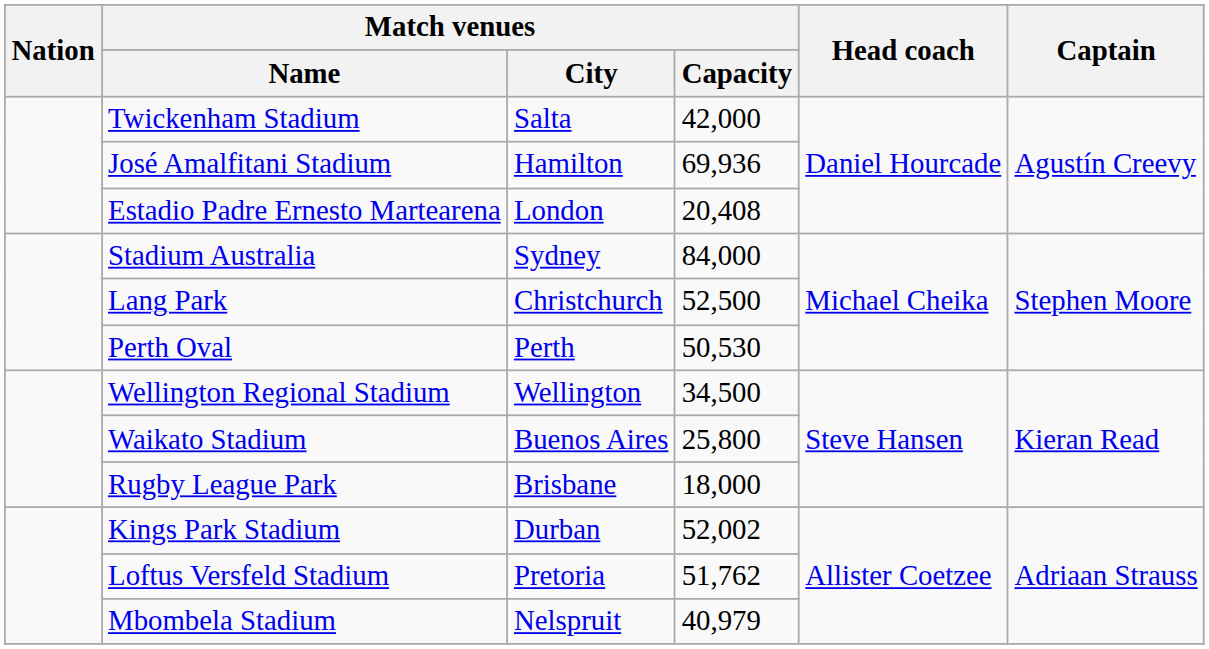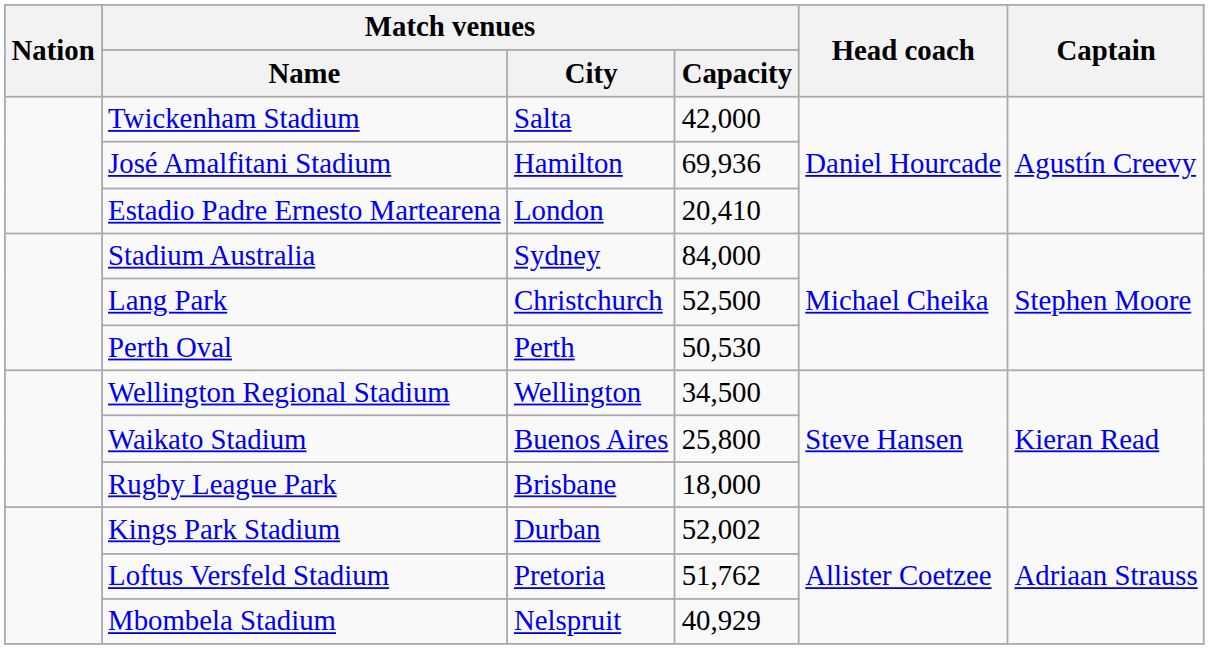 <table class="wikitable">
 <tr>
 <th rowspan="2">Nation</th>
 <th colspan="3">Match venues</th>
 <th rowspan="2">Head coach</th>
 <th rowspan="2">Captain</th>
 </tr>
 <tr>
 <th>Name</th>
 <th>City</th>
 <th>Capacity</th>
 </tr>
 <tr>
 <td rowspan="3"></td>
 <td><a href='#'>Twickenham Stadium</a></td>
 <td><a href='#'>Salta</a></td>
 <td>42,000</td>
 <td rowspan="3"> <a href='#'>Daniel Hourcade</a></td>
 <td rowspan="3"><a href='#'>Agustín Creevy</a></td>
 </tr>
 <tr>
 <td><a href='#'>José Amalfitani Stadium</a></td>
 <td><a href='#'>Hamilton</a></td>
 <td>69,936</td>
 </tr>
 <tr>
 <td><a href='#'>Estadio Padre Ernesto Martearena</a></td>
 <td><a href='#'>London</a></td>
-<td>20,408</td>
+<td>20,410</td>
 </tr>
 <tr>
 <td rowspan="3"></td>
 <td><a href='#'>Stadium Australia</a></td>
 <td><a href='#'>Sydney</a></td>
 <td>84,000</td>
 <td rowspan="3"> <a href='#'>Michael Cheika</a></td>
 <td rowspan="3"><a href='#'>Stephen Moore</a></td>
 </tr>
 <tr>
 <td><a href='#'>Lang Park</a></td>
 <td><a href='#'>Christchurch</a></td>
 <td>52,500</td>
 </tr>
 <tr>
 <td><a href='#'>Perth Oval</a></td>
 <td><a href='#'>Perth</a></td>
 <td>50,530</td>
 </tr>
 <tr>
 <td rowspan="3"></td>
 <td><a href='#'>Wellington Regional Stadium</a></td>
 <td><a href='#'>Wellington</a></td>
 <td>34,500</td>
 <td rowspan="3"> <a href='#'>Steve Hansen</a></td>
 <td rowspan="3"><a href='#'>Kieran Read</a></td>
 </tr>
 <tr>
 <td><a href='#'>Waikato Stadium</a></td>
 <td><a href='#'>Buenos Aires</a></td>
 <td>25,800</td>
 </tr>
 <tr>
 <td><a href='#'>Rugby League Park</a></td>
 <td><a href='#'>Brisbane</a></td>
 <td>18,000</td>
 </tr>
 <tr>
 <td rowspan="3"></td>
 <td><a href='#'>Kings Park Stadium</a></td>
 <td><a href='#'>Durban</a></td>
 <td>52,002</td>
 <td rowspan="3"> <a href='#'>Allister Coetzee</a></td>
 <td rowspan="3"><a href='#'>Adriaan Strauss</a></td>
 </tr>
 <tr>
 <td><a href='#'>Loftus Versfeld Stadium</a></td>
 <td><a href='#'>Pretoria</a></td>
 <td>51,762</td>
 </tr>
 <tr>
 <td><a href='#'>Mbombela Stadium</a></td>
 <td><a href='#'>Nelspruit</a></td>
-<td>40,979</td>
+<td>40,929</td>
 </tr>
 </table>
